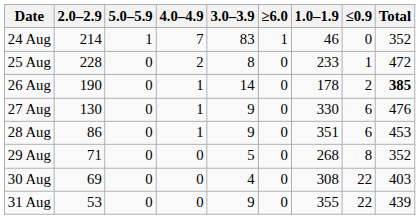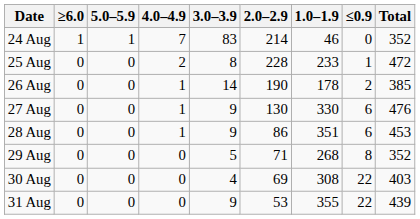 <table class="wikitable" style="text-align: right;">
 <tr>
 <th>Date</th>
-<th>2.0–2.9</th>
+<th>≥6.0</th>
 <th>5.0–5.9</th>
 <th>4.0–4.9</th>
 <th>3.0–3.9</th>
-<th>≥6.0</th>
+<th>2.0–2.9</th>
 <th>1.0–1.9</th>
 <th>≤0.9</th>
 <th>Total</th>
 </tr>
 <tr>
 <td align="left">24 Aug</td>
-<td>214</td>
+<td>1</td>
 <td>1</td>
 <td>7</td>
 <td>83</td>
-<td>1</td>
+<td>214</td>
 <td>46</td>
 <td>0</td>
 <td>352</td>
 </tr>
 <tr>
 <td align="left">25 Aug</td>
-<td>228</td>
+<td>0</td>
 <td>0</td>
 <td>2</td>
 <td>8</td>
-<td>0</td>
+<td>228</td>
 <td>233</td>
 <td>1</td>
 <td>472</td>
 </tr>
 <tr>
 <td align="left">26 Aug</td>
-<td>190</td>
+<td>0</td>
 <td>0</td>
 <td>1</td>
 <td>14</td>
-<td>0</td>
+<td>190</td>
 <td>178</td>
 <td>2</td>
-<td><strong>385</strong></td>
+<td>385</td>
 </tr>
 <tr>
 <td align="left">27 Aug</td>
-<td>130</td>
+<td>0</td>
 <td>0</td>
 <td>1</td>
 <td>9</td>
-<td>0</td>
+<td>130</td>
 <td>330</td>
 <td>6</td>
 <td>476</td>
 </tr>
 <tr>
 <td align="left">28 Aug</td>
-<td>86</td>
+<td>0</td>
 <td>0</td>
 <td>1</td>
 <td>9</td>
-<td>0</td>
+<td>86</td>
 <td>351</td>
 <td>6</td>
 <td>453</td>
 </tr>
 <tr>
 <td align="left">29 Aug</td>
-<td>71</td>
+<td>0</td>
 <td>0</td>
 <td>0</td>
 <td>5</td>
-<td>0</td>
+<td>71</td>
 <td>268</td>
 <td>8</td>
 <td>352</td>
 </tr>
 <tr>
 <td align="left">30 Aug</td>
-<td>69</td>
+<td>0</td>
 <td>0</td>
 <td>0</td>
 <td>4</td>
-<td>0</td>
+<td>69</td>
 <td>308</td>
 <td>22</td>
 <td>403</td>
 </tr>
 <tr>
 <td align="left">31 Aug</td>
-<td>53</td>
+<td>0</td>
 <td>0</td>
 <td>0</td>
 <td>9</td>
-<td>0</td>
+<td>53</td>
 <td>355</td>
 <td>22</td>
 <td>439</td>
 </tr>
 </table>
